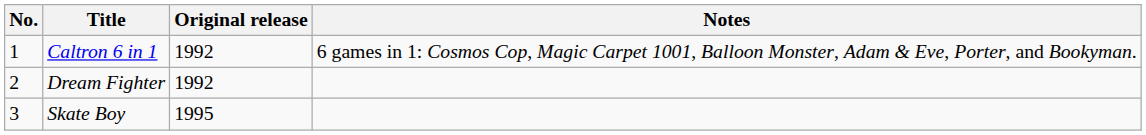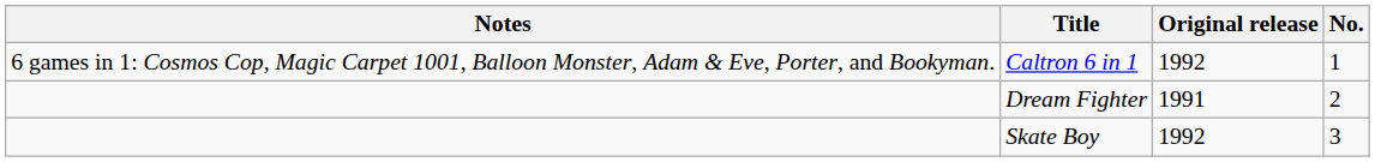 <table class="wikitable sortable" border="1">
 <tr>
-<th scope="col">No.</th>
+<th scope="col">Notes</th>
 <th scope="col">Title</th>
 <th scope="col">Original release</th>
-<th scope="col">Notes</th>
+<th scope="col">No.</th>
 </tr>
 <tr>
-<td>1</td>
+<td>6 games in 1: <em>Cosmos Cop</em>, <em>Magic Carpet 1001</em>, <em>Balloon Monster</em>, <em>Adam & Eve</em>, <em>Porter</em>, and <em>Bookyman</em>.</td>
 <td><em><a href='#'>Caltron 6 in 1</a></em></td>
 <td>1992</td>
-<td>6 games in 1: <em>Cosmos Cop</em>, <em>Magic Carpet 1001</em>, <em>Balloon Monster</em>, <em>Adam & Eve</em>, <em>Porter</em>, and <em>Bookyman</em>.</td>
+<td>1</td>
 </tr>
 <tr>
+<td></td>
+<td><em>Dream Fighter</em></td>
+<td>1991</td>
 <td>2</td>
-<td><em>Dream Fighter</em></td>
-<td>1992</td>
-<td></td>
 </tr>
 <tr>
+<td></td>
+<td><em>Skate Boy</em></td>
+<td>1992</td>
 <td>3</td>
-<td><em>Skate Boy</em></td>
-<td>1995</td>
-<td></td>
 </tr>
 </table>
